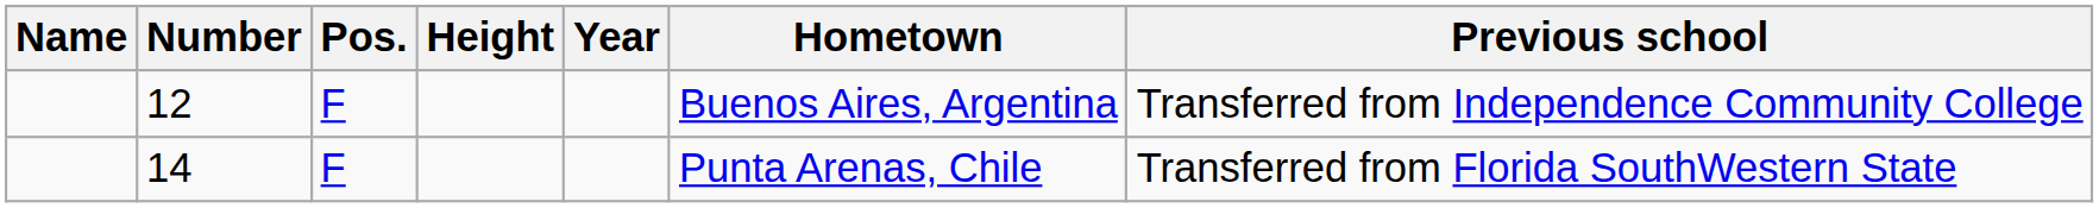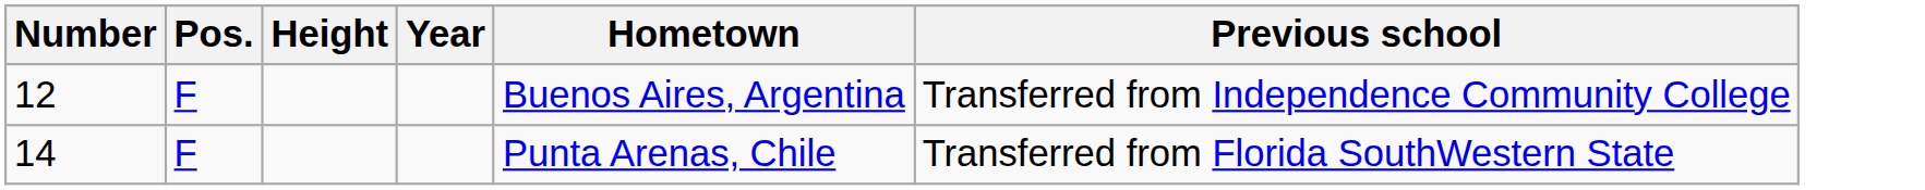 <table class="wikitable sortable" border="1">
 <tr>
-<th>Name</th>
 <th>Number</th>
 <th>Pos.</th>
 <th>Height</th>
 <th>Year</th>
 <th>Hometown</th>
 <th class="unsortable">Previous school</th>
 </tr>
 <tr>
-<td></td>
 <td>12</td>
 <td><a href='#'>F</a></td>
 <td></td>
 <td></td>
 <td><a href='#'>Buenos Aires, Argentina</a></td>
 <td>Transferred from <a href='#'>Independence Community College</a></td>
 </tr>
 <tr>
-<td></td>
 <td>14</td>
 <td><a href='#'>F</a></td>
 <td></td>
 <td></td>
 <td><a href='#'>Punta Arenas, Chile</a></td>
 <td>Transferred from <a href='#'>Florida SouthWestern State</a></td>
 </tr>
 </table>
